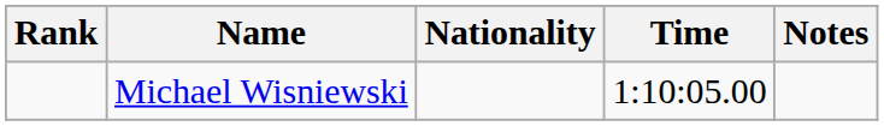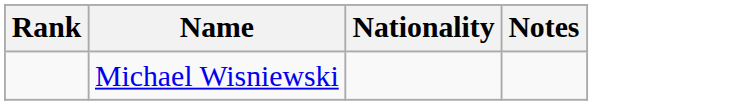 <table class="wikitable sortable" style="text-align:center">
 <tr>
 <th>Rank</th>
 <th>Name</th>
 <th>Nationality</th>
-<th>Time</th>
 <th>Notes</th>
 </tr>
 <tr>
 <td align=center></td>
 <td align=left><a href='#'>Michael Wisniewski</a></td>
 <td align=left></td>
-<td>1:10:05.00</td>
 <td></td>
 </tr>
 </table>
